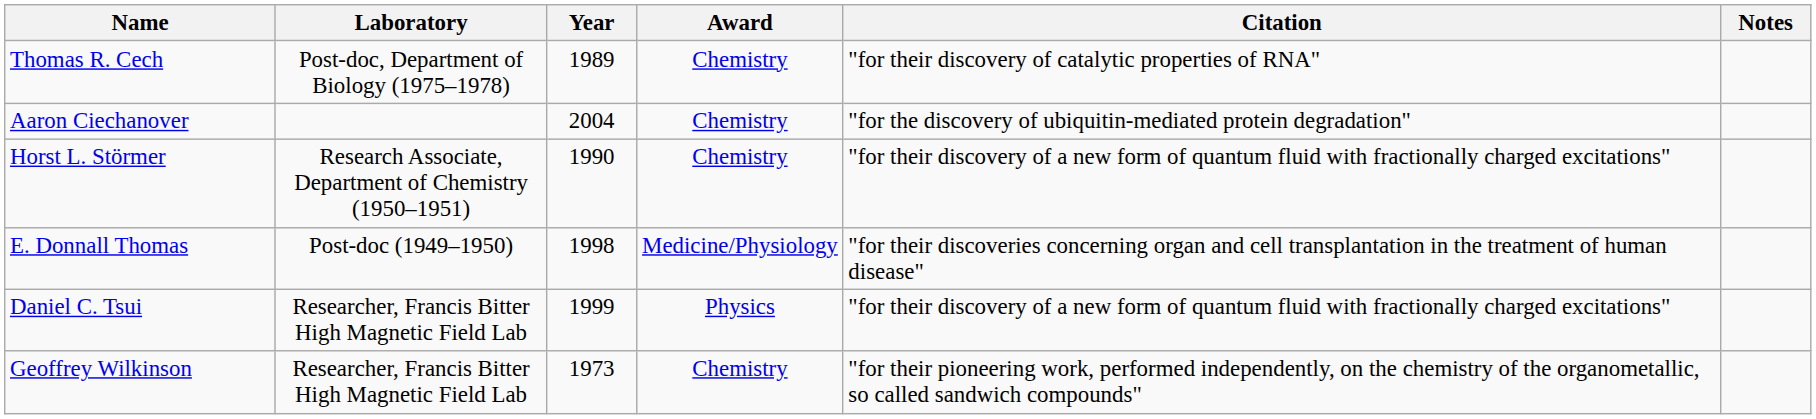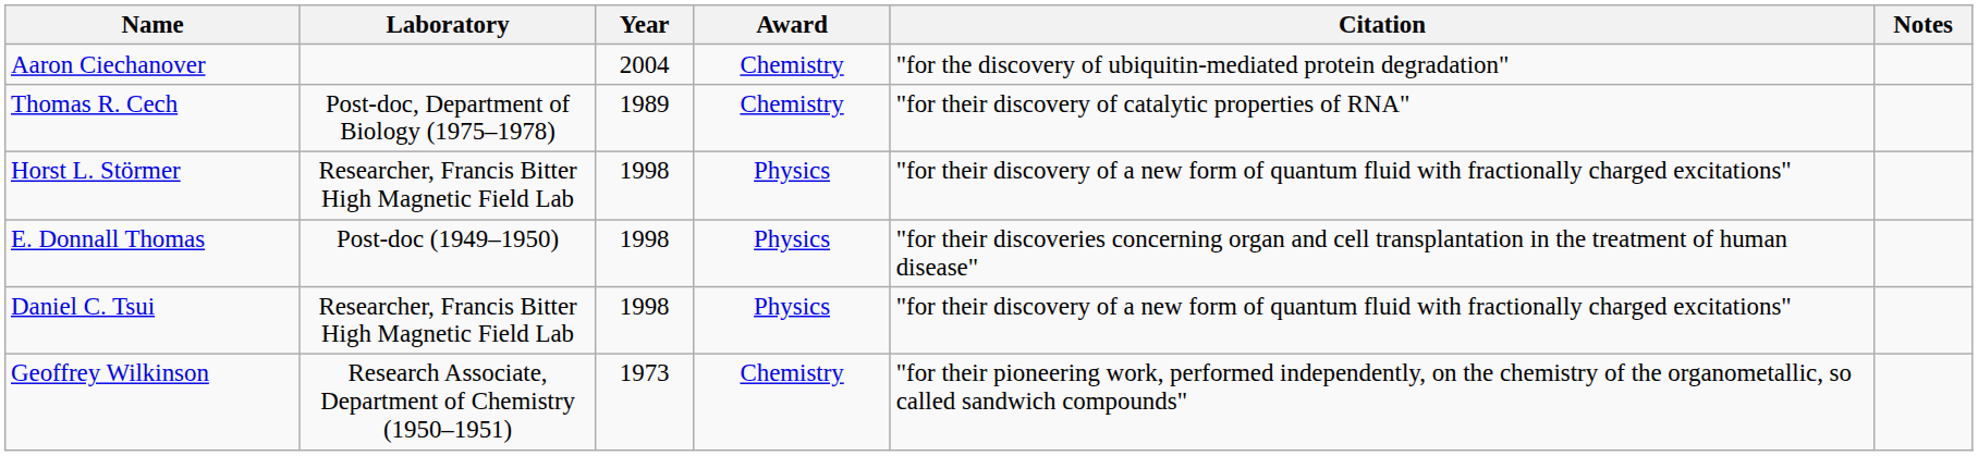 <table class="wikitable sortable" style="width:100%">
 <tr>
 <th style="width:15%;">Name</th>
 <th style="width:15%;">Laboratory</th>
 <th style="width:5%;">Year</th>
 <th style="width:10%;">Award</th>
 <th style="width:*;">Citation</th>
 <th style="width:5%;">Notes</th>
 </tr>
 <tr valign="top">
+<td><a href='#'>Aaron Ciechanover</a></td>
+<td style="text-align:center;"></td>
+<td style="text-align:center;">2004</td>
+<td style="text-align:center;"><a href='#'>Chemistry</a></td>
+<td style="text-align:left;">"for the discovery of ubiquitin-mediated protein degradation"</td>
+<td style="text-align:center;"></td>
+</tr>
+<tr valign="top">
 <td><a href='#'>Thomas R. Cech</a></td>
 <td style="text-align:center;">Post-doc, Department of Biology (1975–1978)</td>
 <td style="text-align:center;">1989</td>
 <td style="text-align:center;"><a href='#'>Chemistry</a></td>
 <td style="text-align:left;">"for their discovery of catalytic properties of RNA"</td>
 <td style="text-align:center;"></td>
 </tr>
 <tr valign="top">
-<td><a href='#'>Aaron Ciechanover</a></td>
-<td style="text-align:center;"></td>
-<td style="text-align:center;">2004</td>
-<td style="text-align:center;"><a href='#'>Chemistry</a></td>
-<td style="text-align:left;">"for the discovery of ubiquitin-mediated protein degradation"</td>
-<td style="text-align:center;"></td>
-</tr>
-<tr valign="top">
 <td><a href='#'>Horst L. Störmer</a></td>
-<td style="text-align:center;">Research Associate, Department of Chemistry (1950–1951)</td>
-<td style="text-align:center;">1990</td>
-<td style="text-align:center;"><a href='#'>Chemistry</a></td>
+<td style="text-align:center;">Researcher, Francis Bitter High Magnetic Field Lab</td>
+<td style="text-align:center;">1998</td>
+<td style="text-align:center;"><a href='#'>Physics</a></td>
 <td style="text-align:left;">"for their discovery of a new form of quantum fluid with fractionally charged excitations"</td>
 <td style="text-align:center;"></td>
 </tr>
 <tr valign="top">
 <td><a href='#'>E. Donnall Thomas</a></td>
 <td style="text-align:center;">Post-doc (1949–1950)</td>
 <td style="text-align:center;">1998</td>
-<td style="text-align:center;"><a href='#'>Medicine/Physiology</a></td>
+<td style="text-align:center;"><a href='#'>Physics</a></td>
 <td style="text-align:left;">"for their discoveries concerning organ and cell transplantation in the treatment of human disease"</td>
 <td style="text-align:center;"></td>
 </tr>
 <tr valign="top">
 <td><a href='#'>Daniel C. Tsui</a></td>
 <td style="text-align:center;">Researcher, Francis Bitter High Magnetic Field Lab</td>
-<td style="text-align:center;">1999</td>
+<td style="text-align:center;">1998</td>
 <td style="text-align:center;"><a href='#'>Physics</a></td>
 <td style="text-align:left;">"for their discovery of a new form of quantum fluid with fractionally charged excitations"</td>
 <td style="text-align:center;"></td>
 </tr>
 <tr valign="top">
 <td><a href='#'>Geoffrey Wilkinson</a></td>
-<td style="text-align:center;">Researcher, Francis Bitter High Magnetic Field Lab</td>
+<td style="text-align:center;">Research Associate, Department of Chemistry (1950–1951)</td>
 <td style="text-align:center;">1973</td>
 <td style="text-align:center;"><a href='#'>Chemistry</a></td>
 <td style="text-align:left;">"for their pioneering work, performed independently, on the chemistry of the organometallic, so called sandwich compounds"</td>
 <td style="text-align:center;"></td>
 </tr>
 </table>
